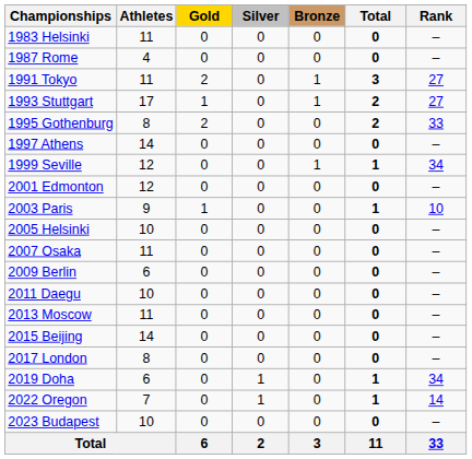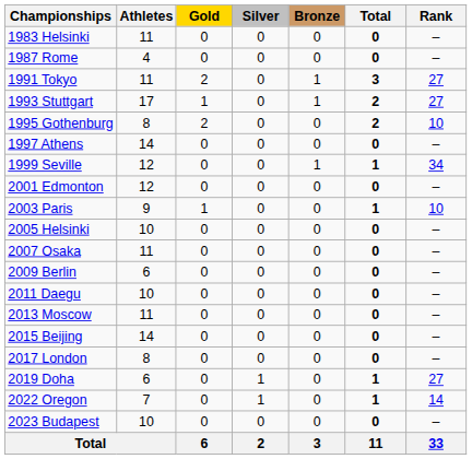 <table class="wikitable" style="text-align:center; font-size:90%;">
 <tr>
 <th>Championships</th>
 <th>Athletes</th>
 <td style="background:gold; width:3.7em; font-weight:bold;">Gold</td>
 <td style="background:silver; width:3.7em; font-weight:bold;">Silver</td>
 <td style="background:#cc9966; width:3.7em; font-weight:bold;">Bronze</td>
 <th style="width:4em; font-weight:bold;">Total</th>
 <th style="width:4em; font-weight:bold;">Rank</th>
 </tr>
 <tr>
 <td align=left><a href='#'>1983 Helsinki</a></td>
 <td>11</td>
 <td>0</td>
 <td>0</td>
 <td>0</td>
 <td><strong>0</strong></td>
 <td>–</td>
 </tr>
 <tr>
 <td align=left><a href='#'>1987 Rome</a></td>
 <td>4</td>
 <td>0</td>
 <td>0</td>
 <td>0</td>
 <td><strong>0</strong></td>
 <td>–</td>
 </tr>
 <tr>
 <td align=left><a href='#'>1991 Tokyo</a></td>
 <td>11</td>
 <td>2</td>
 <td>0</td>
 <td>1</td>
 <td><strong>3</strong></td>
 <td><a href='#'>27</a></td>
 </tr>
 <tr>
 <td align=left><a href='#'>1993 Stuttgart</a></td>
 <td>17</td>
 <td>1</td>
 <td>0</td>
 <td>1</td>
 <td><strong>2</strong></td>
 <td><a href='#'>27</a></td>
 </tr>
 <tr>
 <td align=left><a href='#'>1995 Gothenburg</a></td>
 <td>8</td>
 <td>2</td>
 <td>0</td>
 <td>0</td>
 <td><strong>2</strong></td>
-<td><a href='#'>33</a></td>
+<td><a href='#'>10</a></td>
 </tr>
 <tr>
 <td align=left><a href='#'>1997 Athens</a></td>
 <td>14</td>
 <td>0</td>
 <td>0</td>
 <td>0</td>
 <td><strong>0</strong></td>
 <td>–</td>
 </tr>
 <tr>
 <td align=left><a href='#'>1999 Seville</a></td>
 <td>12</td>
 <td>0</td>
 <td>0</td>
 <td>1</td>
 <td><strong>1</strong></td>
 <td><a href='#'>34</a></td>
 </tr>
 <tr>
 <td align=left><a href='#'>2001 Edmonton</a></td>
 <td>12</td>
 <td>0</td>
 <td>0</td>
 <td>0</td>
 <td><strong>0</strong></td>
 <td>–</td>
 </tr>
 <tr>
 <td align=left><a href='#'>2003 Paris</a></td>
 <td>9</td>
 <td>1</td>
 <td>0</td>
 <td>0</td>
 <td><strong>1</strong></td>
 <td><a href='#'>10</a></td>
 </tr>
 <tr>
 <td align=left><a href='#'>2005 Helsinki</a></td>
 <td>10</td>
 <td>0</td>
 <td>0</td>
 <td>0</td>
 <td><strong>0</strong></td>
 <td>–</td>
 </tr>
 <tr>
 <td align=left><a href='#'>2007 Osaka</a></td>
 <td>11</td>
 <td>0</td>
 <td>0</td>
 <td>0</td>
 <td><strong>0</strong></td>
 <td>–</td>
 </tr>
 <tr>
 <td align=left><a href='#'>2009 Berlin</a></td>
 <td>6</td>
 <td>0</td>
 <td>0</td>
 <td>0</td>
 <td><strong>0</strong></td>
 <td>–</td>
 </tr>
 <tr>
 <td align=left><a href='#'>2011 Daegu</a></td>
 <td>10</td>
 <td>0</td>
 <td>0</td>
 <td>0</td>
 <td><strong>0</strong></td>
 <td>–</td>
 </tr>
 <tr>
 <td align=left><a href='#'>2013 Moscow</a></td>
 <td>11</td>
 <td>0</td>
 <td>0</td>
 <td>0</td>
 <td><strong>0</strong></td>
 <td>–</td>
 </tr>
 <tr>
 <td align=left><a href='#'>2015 Beijing</a></td>
 <td>14</td>
 <td>0</td>
 <td>0</td>
 <td>0</td>
 <td><strong>0</strong></td>
 <td>–</td>
 </tr>
 <tr>
 <td align=left><a href='#'>2017 London</a></td>
 <td>8</td>
 <td>0</td>
 <td>0</td>
 <td>0</td>
 <td><strong>0</strong></td>
 <td>–</td>
 </tr>
 <tr>
 <td align=left><a href='#'>2019 Doha</a></td>
 <td>6</td>
 <td>0</td>
 <td>1</td>
 <td>0</td>
 <td><strong>1</strong></td>
-<td><a href='#'>34</a></td>
+<td><a href='#'>27</a></td>
 </tr>
 <tr>
 <td align=left><a href='#'>2022 Oregon</a></td>
 <td>7</td>
 <td>0</td>
 <td>1</td>
 <td>0</td>
 <td><strong>1</strong></td>
 <td><a href='#'>14</a></td>
 </tr>
 <tr>
 <td align=left><a href='#'>2023 Budapest</a></td>
 <td>10</td>
 <td>0</td>
 <td>0</td>
 <td>0</td>
 <td><strong>0</strong></td>
 <td>–</td>
 </tr>
 <tr>
 <th colspan=2>Total</th>
 <th>6</th>
 <th>2</th>
 <th>3</th>
 <th>11</th>
 <th><a href='#'>33</a></th>
 </tr>
 </table>
